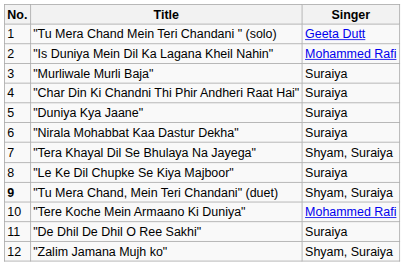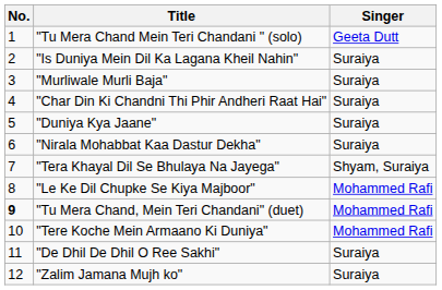 <table class="wikitable" style="font-size:95%;">
 <tr>
 <th>No.</th>
 <th>Title</th>
 <th>Singer</th>
 </tr>
 <tr>
 <td>1</td>
 <td>"Tu Mera Chand Mein Teri Chandani " (solo)</td>
 <td><a href='#'>Geeta Dutt</a></td>
 </tr>
 <tr>
 <td>2</td>
 <td>"Is Duniya Mein Dil Ka Lagana Kheil Nahin"</td>
-<td><a href='#'>Mohammed Rafi</a></td>
+<td>Suraiya</td>
 </tr>
 <tr>
 <td>3</td>
 <td>"Murliwale Murli Baja"</td>
 <td>Suraiya</td>
 </tr>
 <tr>
 <td>4</td>
 <td>"Char Din Ki Chandni Thi Phir Andheri Raat Hai"</td>
 <td>Suraiya</td>
 </tr>
 <tr>
 <td>5</td>
 <td>"Duniya Kya Jaane"</td>
 <td>Suraiya</td>
 </tr>
 <tr>
 <td>6</td>
 <td>"Nirala Mohabbat Kaa Dastur Dekha"</td>
 <td>Suraiya</td>
 </tr>
 <tr>
 <td>7</td>
 <td>"Tera Khayal Dil Se Bhulaya Na Jayega"</td>
 <td>Shyam, Suraiya</td>
 </tr>
 <tr>
 <td>8</td>
 <td>"Le Ke Dil Chupke Se Kiya Majboor"</td>
-<td>Suraiya</td>
+<td><a href='#'>Mohammed Rafi</a></td>
 </tr>
 <tr>
 <td><strong>9</strong></td>
 <td>"Tu Mera Chand, Mein Teri Chandani" (duet)</td>
-<td>Shyam, Suraiya</td>
+<td><a href='#'>Mohammed Rafi</a></td>
 </tr>
 <tr>
 <td>10</td>
 <td>"Tere Koche Mein Armaano Ki Duniya"</td>
 <td><a href='#'>Mohammed Rafi</a></td>
 </tr>
 <tr>
 <td>11</td>
 <td>"De Dhil De Dhil O Ree Sakhi"</td>
 <td>Suraiya</td>
 </tr>
 <tr>
 <td>12</td>
 <td>"Zalim Jamana Mujh ko"</td>
-<td>Shyam, Suraiya</td>
+<td>Suraiya</td>
 </tr>
 </table>
